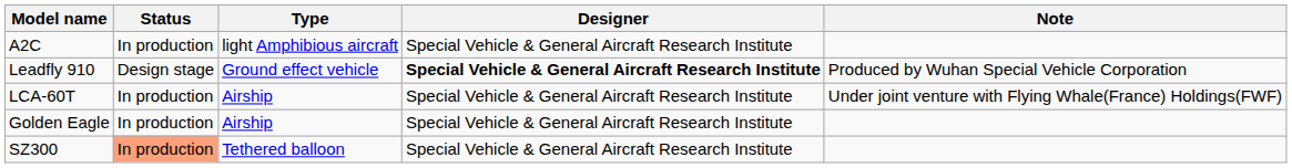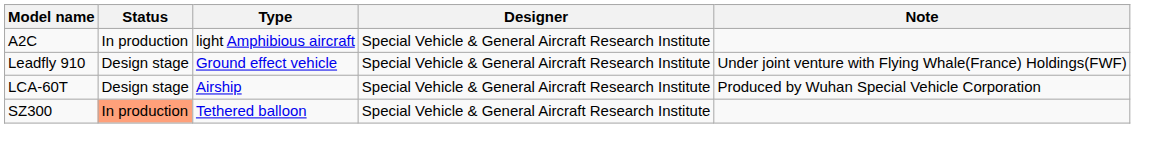 <table class="wikitable" align=center style="font-size:90%;">
 <tr style="background:#efefef;">
 <th>Model name</th>
 <th>Status</th>
 <th>Type</th>
 <th>Designer</th>
 <th>Note</th>
 </tr>
 <tr>
 <td>A2C</td>
 <td>In production</td>
 <td>light <a href='#'>Amphibious aircraft</a></td>
 <td>Special Vehicle & General Aircraft Research Institute</td>
 <td></td>
 </tr>
 <tr>
 <td>Leadfly 910</td>
 <td>Design stage</td>
 <td><a href='#'>Ground effect vehicle</a></td>
-<td><strong>Special Vehicle & General Aircraft Research Institute</strong></td>
-<td>Produced by Wuhan Special Vehicle Corporation</td>
-</tr>
-<tr>
-<td>LCA-60T</td>
-<td>In production</td>
-<td><a href='#'>Airship</a></td>
 <td>Special Vehicle & General Aircraft Research Institute</td>
 <td>Under joint venture with Flying Whale(France) Holdings(FWF)</td>
 </tr>
 <tr>
-<td>Golden Eagle</td>
-<td>In production</td>
+<td>LCA-60T</td>
+<td>Design stage</td>
 <td><a href='#'>Airship</a></td>
 <td>Special Vehicle & General Aircraft Research Institute</td>
-<td></td>
+<td>Produced by Wuhan Special Vehicle Corporation</td>
 </tr>
 <tr>
 <td>SZ300</td>
 <td style="background: lightsalmon;">In production</td>
 <td><a href='#'>Tethered balloon</a></td>
 <td>Special Vehicle & General Aircraft Research Institute</td>
 <td></td>
 </tr>
 </table>
